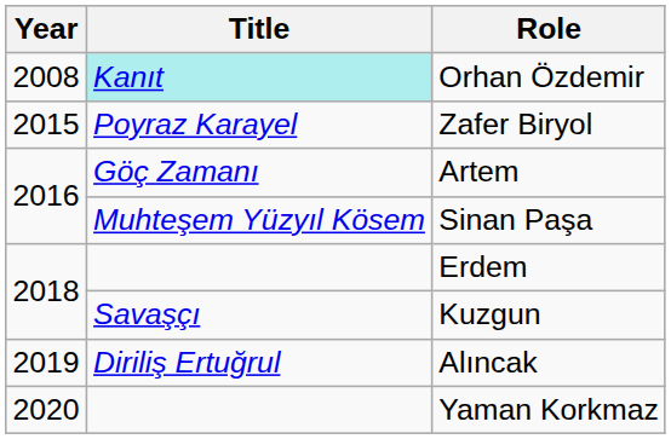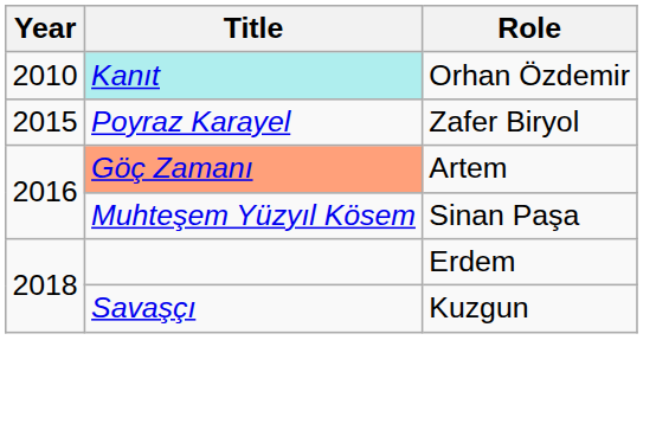 <table class="wikitable">
 <tr>
 <th>Year</th>
 <th>Title</th>
 <th>Role</th>
 </tr>
 <tr>
-<td>2008</td>
+<td>2010</td>
 <td style="background: paleturquoise;"><em><a href='#'>Kanıt</a></em></td>
 <td>Orhan Özdemir</td>
 </tr>
 <tr>
 <td>2015</td>
 <td><em><a href='#'>Poyraz Karayel</a></em></td>
 <td>Zafer Biryol</td>
 </tr>
 <tr>
 <td rowspan="2">2016</td>
-<td><em><a href='#'>Göç Zamanı</a></em></td>
+<td style="background: lightsalmon;"><em><a href='#'>Göç Zamanı</a></em></td>
 <td>Artem</td>
 </tr>
 <tr>
 <td><em><a href='#'>Muhteşem Yüzyıl Kösem</a></em></td>
 <td>Sinan Paşa</td>
 </tr>
 <tr>
 <td rowspan="2">2018</td>
 <td><em></em></td>
 <td>Erdem</td>
 </tr>
 <tr>
 <td><em><a href='#'>Savaşçı</a></em></td>
 <td>Kuzgun</td>
 </tr>
-<tr>
-<td>2019</td>
-<td><em><a href='#'>Diriliş Ertuğrul</a></em></td>
-<td>Alıncak</td>
-</tr>
-<tr>
-<td>2020</td>
-<td><em></em></td>
-<td>Yaman Korkmaz</td>
-</tr>
 </table>
